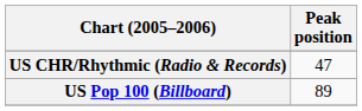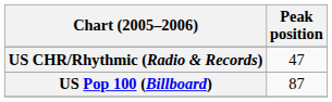 <table class="wikitable sortable plainrowheaders">
 <tr>
 <th scope="col">Chart (2005–2006)</th>
 <th scope="col">Peak<br>position</th>
 </tr>
 <tr>
 </tr>
 <tr>
 <th scope="row">US CHR/Rhythmic (<em>Radio & Records</em>)</th>
 <td align="center">47</td>
 </tr>
 <tr>
 </tr>
 <tr>
 <th scope="row">US <a href='#'>Pop 100</a> (<em><a href='#'>Billboard</a></em>)</th>
-<td align="center">89</td>
+<td align="center">87</td>
 </tr>
 <tr>
 </tr>
 </table>
